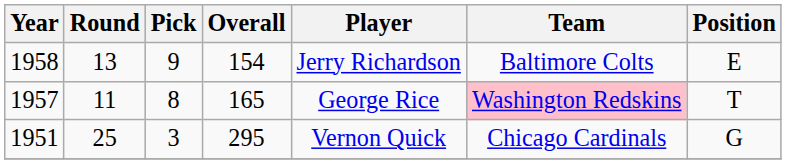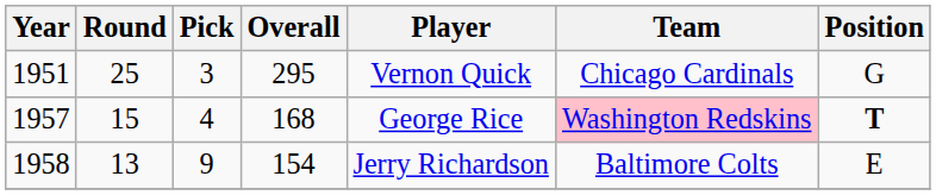 <table class="wikitable sortable" style="text-align: center;">
 <tr>
 <th>Year</th>
 <th>Round</th>
 <th>Pick</th>
 <th>Overall</th>
 <th>Player</th>
 <th>Team</th>
 <th>Position</th>
 </tr>
 <tr>
+<td>1951</td>
+<td>25</td>
+<td>3</td>
+<td>295</td>
+<td><a href='#'>Vernon Quick</a></td>
+<td><a href='#'>Chicago Cardinals</a></td>
+<td>G</td>
+</tr>
+<tr>
+<td>1957</td>
+<td>15</td>
+<td>4</td>
+<td>168</td>
+<td><a href='#'>George Rice</a></td>
+<td style="background: pink;"><a href='#'>Washington Redskins</a></td>
+<td><strong>T</strong></td>
+</tr>
+<tr>
 <td>1958</td>
 <td>13</td>
 <td>9</td>
 <td>154</td>
 <td><a href='#'>Jerry Richardson</a></td>
 <td><a href='#'>Baltimore Colts</a></td>
 <td>E</td>
 </tr>
 <tr>
-<td>1957</td>
-<td>11</td>
-<td>8</td>
-<td>165</td>
-<td><a href='#'>George Rice</a></td>
-<td style="background: pink;"><a href='#'>Washington Redskins</a></td>
-<td>T</td>
-</tr>
-<tr>
-<td>1951</td>
-<td>25</td>
-<td>3</td>
-<td>295</td>
-<td><a href='#'>Vernon Quick</a></td>
-<td><a href='#'>Chicago Cardinals</a></td>
-<td>G</td>
-</tr>
-<tr>
 </tr>
 </table>
